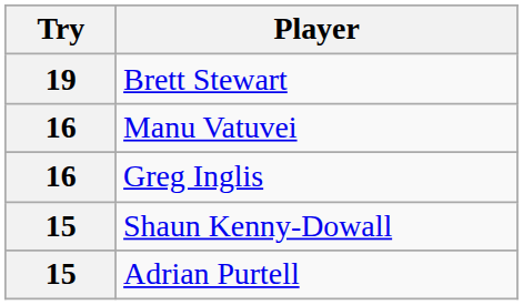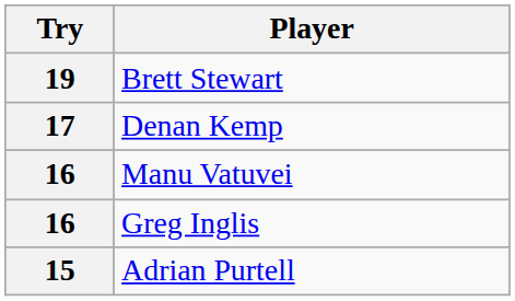 <table class="wikitable" style="text-align:left;">
 <tr>
 <th width=50>Try</th>
 <th width=200>Player</th>
 </tr>
 <tr>
 <th>19</th>
 <td> <a href='#'>Brett Stewart</a></td>
+</tr>
+<tr>
+<th>17</th>
+<td> <a href='#'>Denan Kemp</a></td>
 </tr>
 <tr>
 <th>16</th>
 <td> <a href='#'>Manu Vatuvei</a></td>
 </tr>
 <tr>
 <th>16</th>
 <td> <a href='#'>Greg Inglis</a></td>
 </tr>
 <tr>
 <th>15</th>
-<td> <a href='#'>Shaun Kenny-Dowall</a></td>
-</tr>
-<tr>
-<th>15</th>
 <td> <a href='#'>Adrian Purtell</a></td>
 </tr>
 </table>
